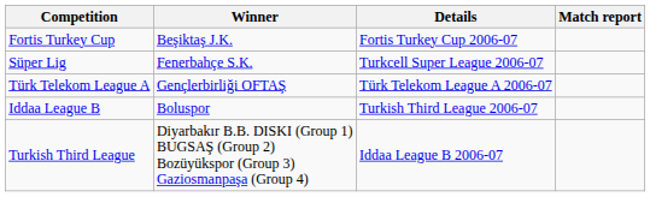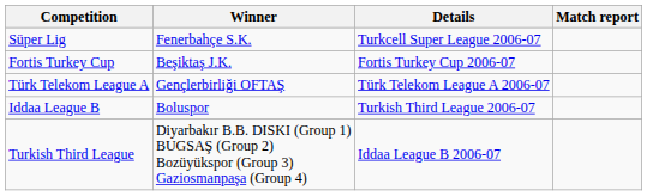 <table class="wikitable">
 <tr>
 <th>Competition</th>
 <th>Winner</th>
 <th>Details</th>
 <th>Match report</th>
 </tr>
 <tr>
+<td><a href='#'>Süper Lig</a></td>
+<td><a href='#'>Fenerbahçe S.K.</a></td>
+<td><a href='#'>Turkcell Super League 2006-07</a></td>
+<td></td>
+</tr>
+<tr>
 <td><a href='#'>Fortis Turkey Cup</a></td>
 <td><a href='#'>Beşiktaş J.K.</a></td>
 <td><a href='#'>Fortis Turkey Cup 2006-07</a></td>
-<td></td>
-</tr>
-<tr>
-<td><a href='#'>Süper Lig</a></td>
-<td><a href='#'>Fenerbahçe S.K.</a></td>
-<td><a href='#'>Turkcell Super League 2006-07</a></td>
 <td></td>
 </tr>
 <tr>
 <td><a href='#'>Türk Telekom League A</a></td>
 <td><a href='#'>Gençlerbirliği OFTAŞ</a></td>
 <td><a href='#'>Türk Telekom League A 2006-07</a></td>
 <td></td>
 </tr>
 <tr>
 <td><a href='#'>Iddaa League B</a></td>
 <td><a href='#'>Boluspor</a></td>
 <td><a href='#'>Turkish Third League 2006-07</a></td>
 <td></td>
 </tr>
 <tr>
 <td><a href='#'>Turkish Third League</a></td>
 <td>Diyarbakır B.B. DISKI (Group 1)<br>BUGSAŞ (Group 2)<br>Bozüyükspor (Group 3)<br><a href='#'>Gaziosmanpaşa</a> (Group 4)</td>
 <td><a href='#'>Iddaa League B 2006-07</a></td>
 </tr>
 </table>
